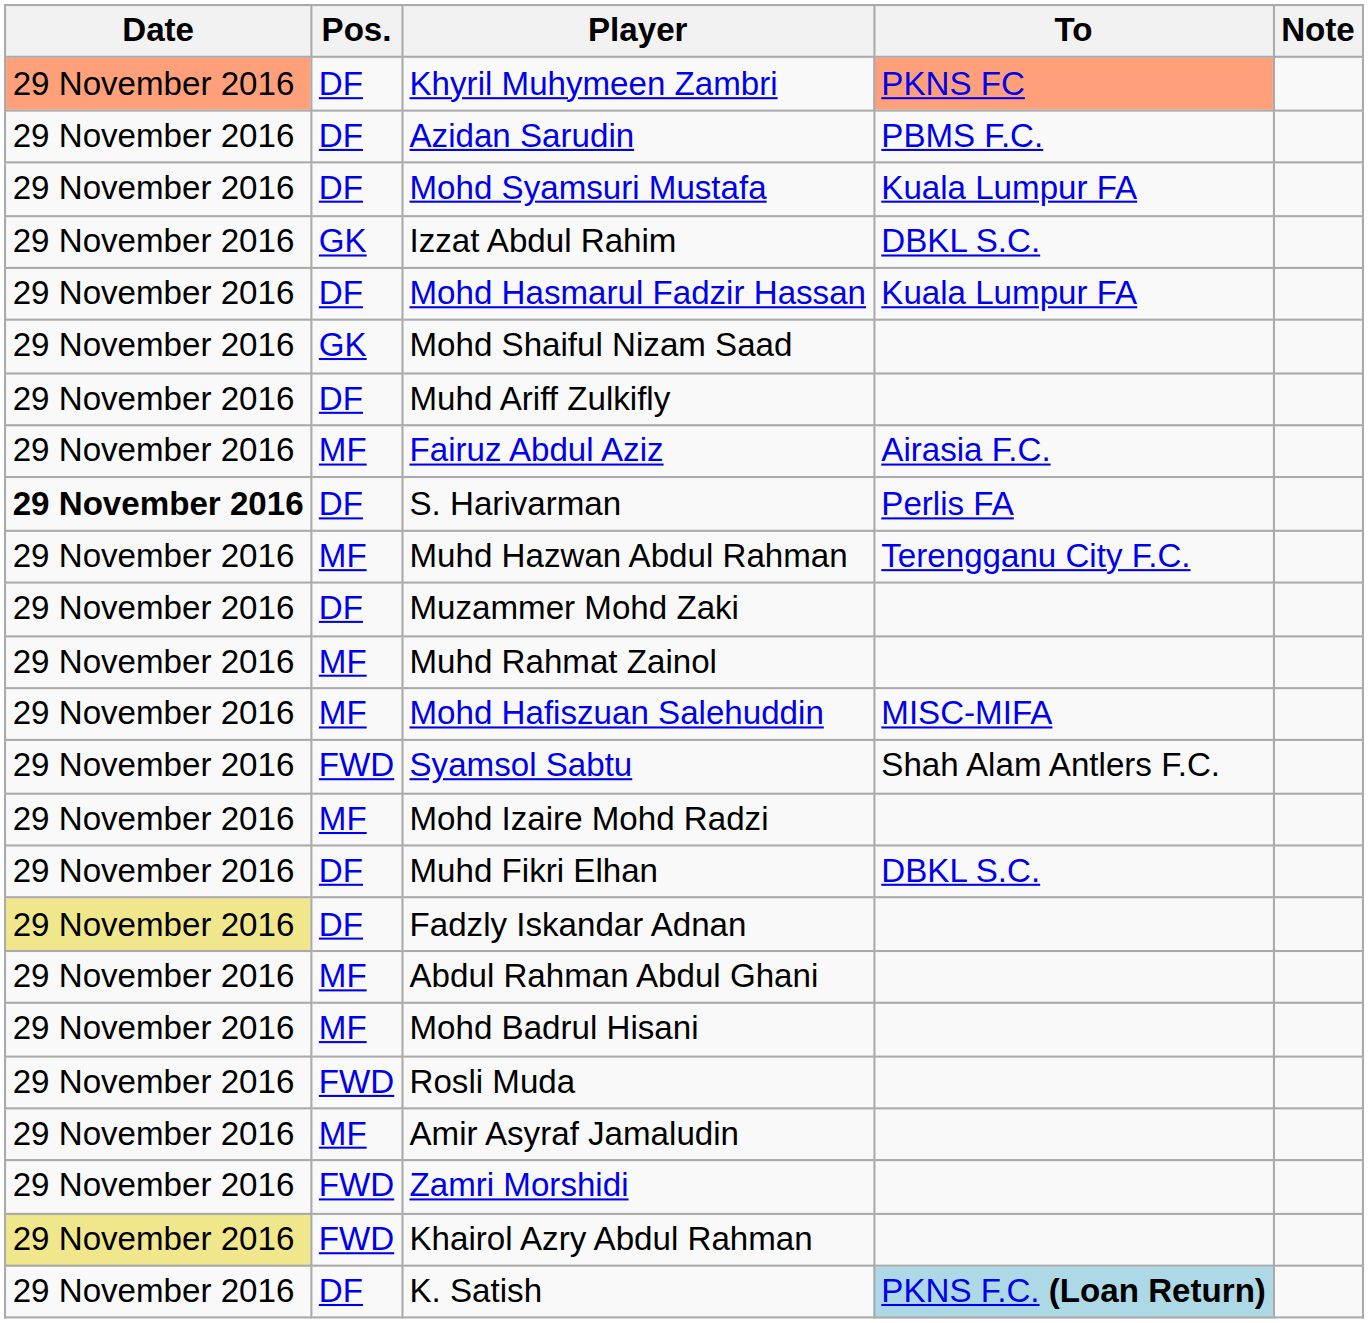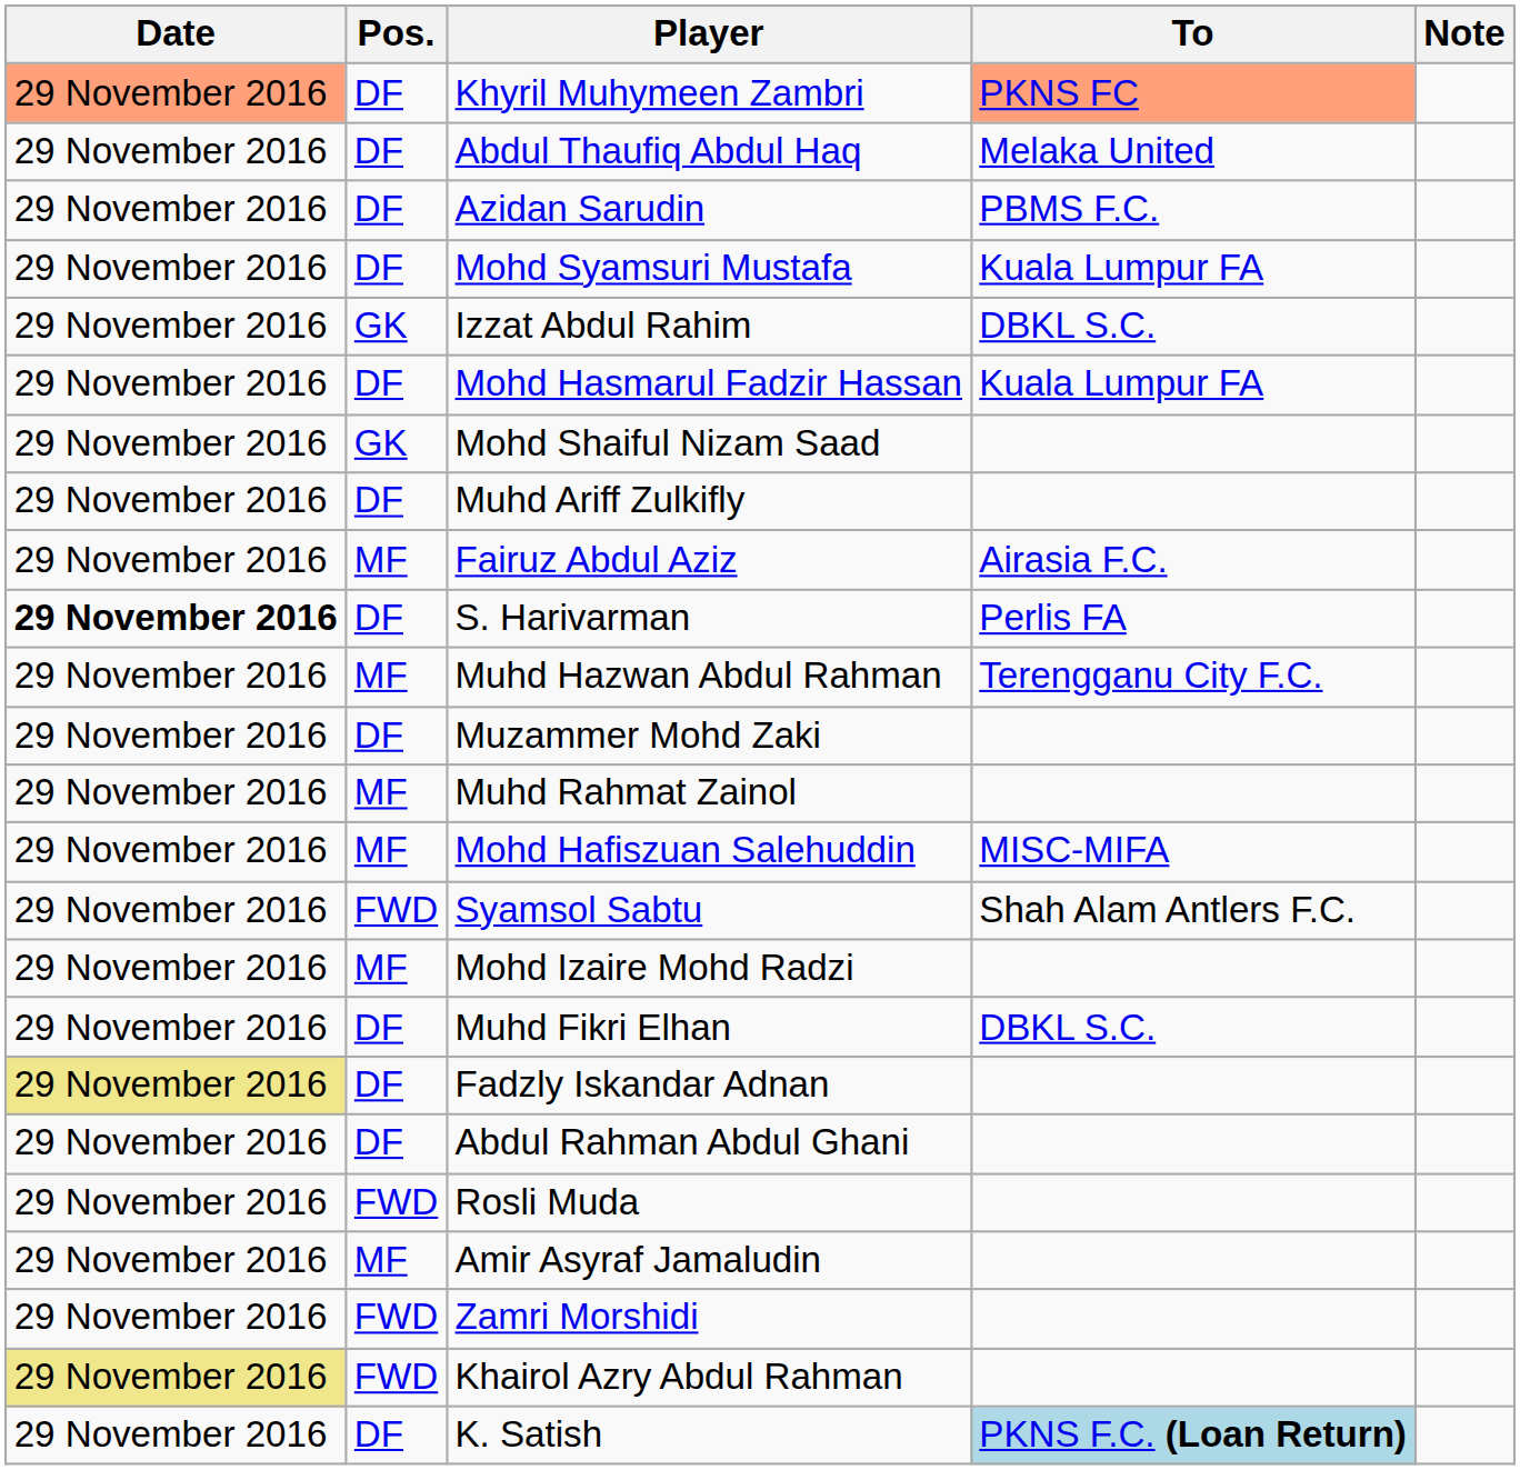 <table class="wikitable sortable">
 <tr>
 <th>Date</th>
 <th>Pos.</th>
 <th>Player</th>
 <th>To</th>
 <th>Note</th>
 </tr>
 <tr>
 <td style="background: lightsalmon;">29 November 2016</td>
 <td><a href='#'>DF</a></td>
 <td> <a href='#'>Khyril Muhymeen Zambri</a></td>
 <td style="background: lightsalmon;"> <a href='#'>PKNS FC</a></td>
+<td></td>
+</tr>
+<tr>
+<td>29 November 2016</td>
+<td><a href='#'>DF</a></td>
+<td> <a href='#'>Abdul Thaufiq Abdul Haq</a></td>
+<td> <a href='#'>Melaka United</a></td>
 <td></td>
 </tr>
 <tr>
 <td>29 November 2016</td>
 <td><a href='#'>DF</a></td>
 <td> <a href='#'>Azidan Sarudin</a></td>
 <td> <a href='#'>PBMS F.C.</a></td>
 <td></td>
 </tr>
 <tr>
 <td>29 November 2016</td>
 <td><a href='#'>DF</a></td>
 <td> <a href='#'>Mohd Syamsuri Mustafa</a></td>
 <td> <a href='#'>Kuala Lumpur FA</a></td>
 <td></td>
 </tr>
 <tr>
 <td>29 November 2016</td>
 <td><a href='#'>GK</a></td>
 <td> Izzat Abdul Rahim</td>
 <td> <a href='#'>DBKL S.C.</a></td>
 <td></td>
 </tr>
 <tr>
 <td>29 November 2016</td>
 <td><a href='#'>DF</a></td>
 <td> <a href='#'>Mohd Hasmarul Fadzir Hassan</a></td>
 <td> <a href='#'>Kuala Lumpur FA</a></td>
 <td></td>
 </tr>
 <tr>
 <td>29 November 2016</td>
 <td><a href='#'>GK</a></td>
 <td> Mohd Shaiful Nizam Saad</td>
 <td></td>
 <td></td>
 </tr>
 <tr>
 <td>29 November 2016</td>
 <td><a href='#'>DF</a></td>
 <td> Muhd Ariff Zulkifly</td>
 <td></td>
 <td></td>
 </tr>
 <tr>
 <td>29 November 2016</td>
 <td><a href='#'>MF</a></td>
 <td> <a href='#'>Fairuz Abdul Aziz</a></td>
 <td> <a href='#'>Airasia F.C.</a></td>
 <td></td>
 </tr>
 <tr>
 <td><strong>29 November 2016</strong></td>
 <td><a href='#'>DF</a></td>
 <td> S. Harivarman</td>
 <td> <a href='#'>Perlis FA</a></td>
 <td></td>
 </tr>
 <tr>
 <td>29 November 2016</td>
 <td><a href='#'>MF</a></td>
 <td> Muhd Hazwan Abdul Rahman</td>
 <td> <a href='#'>Terengganu City F.C.</a></td>
 <td></td>
 </tr>
 <tr>
 <td>29 November 2016</td>
 <td><a href='#'>DF</a></td>
 <td> Muzammer Mohd Zaki</td>
 <td></td>
 <td></td>
 </tr>
 <tr>
 <td>29 November 2016</td>
 <td><a href='#'>MF</a></td>
 <td> Muhd Rahmat Zainol</td>
 <td></td>
 <td></td>
 </tr>
 <tr>
 <td>29 November 2016</td>
 <td><a href='#'>MF</a></td>
 <td> <a href='#'>Mohd Hafiszuan Salehuddin</a></td>
 <td> <a href='#'>MISC-MIFA</a></td>
 <td></td>
 </tr>
 <tr>
 <td>29 November 2016</td>
 <td><a href='#'>FWD</a></td>
 <td> <a href='#'>Syamsol Sabtu</a></td>
 <td> Shah Alam Antlers F.C.</td>
 <td></td>
 </tr>
 <tr>
 <td>29 November 2016</td>
 <td><a href='#'>MF</a></td>
 <td> Mohd Izaire Mohd Radzi</td>
 <td></td>
 <td></td>
 </tr>
 <tr>
 <td>29 November 2016</td>
 <td><a href='#'>DF</a></td>
 <td> Muhd Fikri Elhan</td>
 <td> <a href='#'>DBKL S.C.</a></td>
 <td></td>
 </tr>
 <tr>
 <td style="background: khaki;">29 November 2016</td>
 <td><a href='#'>DF</a></td>
 <td> Fadzly Iskandar Adnan</td>
 <td></td>
 <td></td>
 </tr>
 <tr>
 <td>29 November 2016</td>
-<td><a href='#'>MF</a></td>
+<td><a href='#'>DF</a></td>
 <td> Abdul Rahman Abdul Ghani</td>
-<td></td>
-<td></td>
-</tr>
-<tr>
-<td>29 November 2016</td>
-<td><a href='#'>MF</a></td>
-<td> Mohd Badrul Hisani</td>
 <td></td>
 <td></td>
 </tr>
 <tr>
 <td>29 November 2016</td>
 <td><a href='#'>FWD</a></td>
 <td> Rosli Muda</td>
 <td></td>
 <td></td>
 </tr>
 <tr>
 <td>29 November 2016</td>
 <td><a href='#'>MF</a></td>
 <td> Amir Asyraf Jamaludin</td>
 <td></td>
 <td></td>
 </tr>
 <tr>
 <td>29 November 2016</td>
 <td><a href='#'>FWD</a></td>
 <td> <a href='#'>Zamri Morshidi</a></td>
 <td></td>
 <td></td>
 </tr>
 <tr>
 <td style="background: khaki;">29 November 2016</td>
 <td><a href='#'>FWD</a></td>
 <td> Khairol Azry Abdul Rahman</td>
 <td></td>
 <td></td>
 </tr>
 <tr>
 <td>29 November 2016</td>
 <td><a href='#'>DF</a></td>
 <td> K. Satish</td>
 <td style="background: lightblue;"> <a href='#'>PKNS F.C.</a> <strong>(Loan Return)</strong></td>
 <td></td>
 </tr>
 </table>
